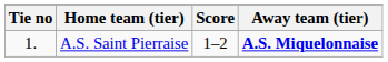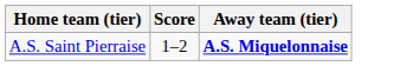 <table class="wikitable" style="text-align: center">
 <tr>
-<th>Tie no</th>
 <th>Home team (tier)</th>
 <th>Score</th>
 <th>Away team (tier)</th>
 </tr>
 <tr>
-<td>1.</td>
 <td> <a href='#'>A.S. Saint Pierraise</a></td>
 <td>1–2</td>
 <td><strong><a href='#'>A.S. Miquelonnaise</a></strong> </td>
 </tr>
 </table>
